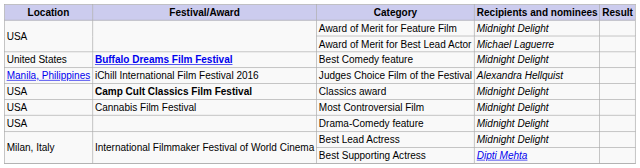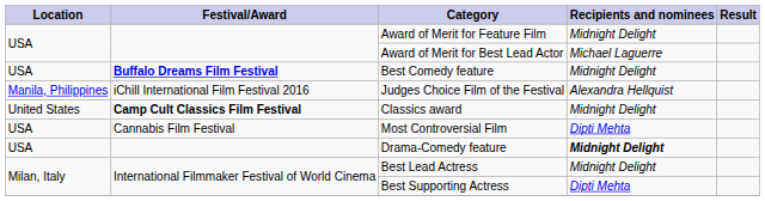 <table class="wikitable" style="font-size: 95%;">
 <tr style="text-align:center;">
 <th style="background:#cce;">Location</th>
 <th style="background:#cce;">Festival/Award</th>
 <th style="background:#cce;">Category</th>
 <th style="background:#cce;">Recipients and nominees</th>
 <th style="background:#cce;">Result</th>
 </tr>
 <tr>
 <td rowspan="2">USA</td>
 <td rowspan="2"></td>
 <td>Award of Merit for Feature Film</td>
 <td><em>Midnight Delight</em></td>
 <td></td>
 </tr>
 <tr>
 <td>Award of Merit for Best Lead Actor</td>
 <td><em>Michael Laguerre</em></td>
 <td></td>
 </tr>
 <tr>
-<td>United States</td>
+<td>USA</td>
 <td><strong><a href='#'>Buffalo Dreams Film Festival</a></strong></td>
 <td>Best Comedy feature</td>
 <td><em>Midnight Delight</em></td>
 <td></td>
 </tr>
 <tr>
 <td><a href='#'>Manila, Philippines</a></td>
 <td>iChill International Film Festival 2016</td>
 <td>Judges Choice Film of the Festival</td>
 <td><em>Alexandra Hellquist</em></td>
 <td></td>
 </tr>
 <tr>
-<td>USA</td>
+<td>United States</td>
 <td><strong>Camp Cult Classics Film Festival</strong></td>
 <td>Classics award</td>
 <td><em>Midnight Delight</em></td>
 <td></td>
 </tr>
 <tr>
 <td>USA</td>
 <td>Cannabis Film Festival</td>
 <td>Most Controversial Film</td>
-<td><em>Midnight Delight</em></td>
+<td><em><a href='#'>Dipti Mehta</a></em></td>
 <td></td>
 </tr>
 <tr>
 <td>USA</td>
 <td></td>
 <td>Drama-Comedy feature</td>
-<td><em>Midnight Delight</em></td>
+<td><strong><em>Midnight Delight</em></strong></td>
 <td></td>
 </tr>
 <tr>
 <td rowspan="2">Milan, Italy</td>
 <td rowspan="2">International Filmmaker Festival of World Cinema</td>
 <td>Best Lead Actress</td>
 <td><em>Midnight Delight</em></td>
 <td></td>
 </tr>
 <tr>
 <td>Best Supporting Actress</td>
 <td><em><a href='#'>Dipti Mehta</a></em></td>
 <td></td>
 </tr>
 <tr>
 </tr>
 </table>
